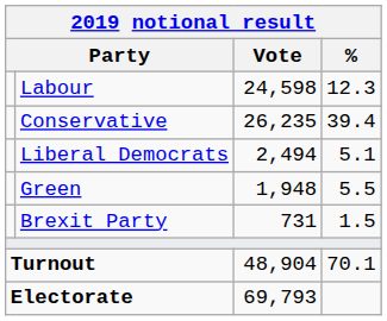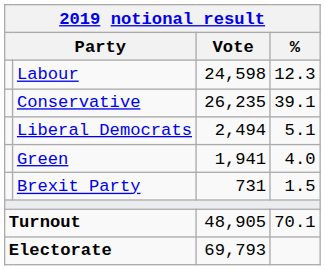 <table class="wikitable">
 <tr>
 <th colspan="4"><a href='#'>2019</a> <a href='#'>notional result</a></th>
 </tr>
 <tr>
 <th bgcolor="#DDDDFF" width="130px" colspan="2">Party</th>
 <th bgcolor="#DDDDFF" width="50px">Vote</th>
 <th bgcolor="#DDDDFF" width="30px">%</th>
 </tr>
 <tr>
 <td></td>
 <td><a href='#'>Labour</a></td>
 <td align=right>24,598</td>
 <td align=right>12.3</td>
 </tr>
 <tr>
 <td></td>
 <td><a href='#'>Conservative</a></td>
 <td align=right>26,235</td>
-<td align=right>39.4</td>
+<td align=right>39.1</td>
 </tr>
 <tr>
 <td></td>
 <td><a href='#'>Liberal Democrats</a></td>
 <td align=right>2,494</td>
 <td align=right>5.1</td>
 </tr>
 <tr>
 <td></td>
 <td><a href='#'>Green</a></td>
-<td align=right>1,948</td>
-<td align=right>5.5</td>
+<td align=right>1,941</td>
+<td align=right>4.0</td>
 </tr>
 <tr>
 <td></td>
 <td><a href='#'>Brexit Party</a></td>
 <td align=right>731</td>
 <td align=right>1.5</td>
 </tr>
 <tr>
 <td colspan="4" bgcolor="#EAECF0"></td>
 </tr>
 <tr>
 <td colspan="2"><strong>Turnout</strong></td>
-<td align=right>48,904</td>
+<td align=right>48,905</td>
 <td align=right>70.1</td>
 </tr>
 <tr>
 <td colspan="2"><strong>Electorate</strong></td>
 <td align=right>69,793</td>
 </tr>
 </table>
